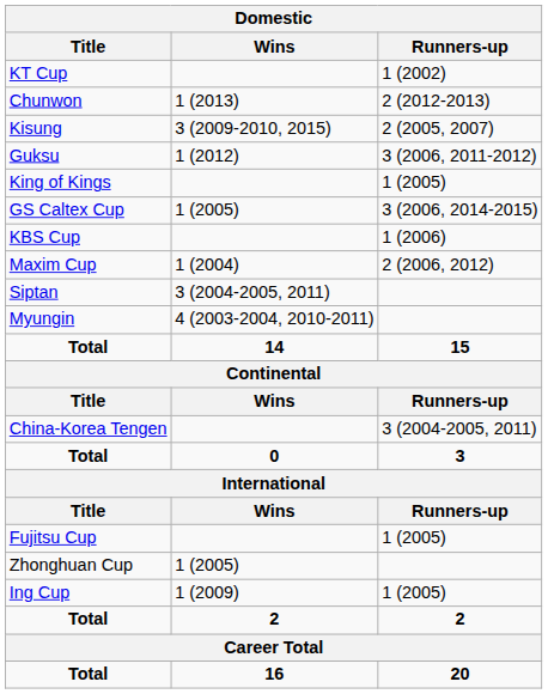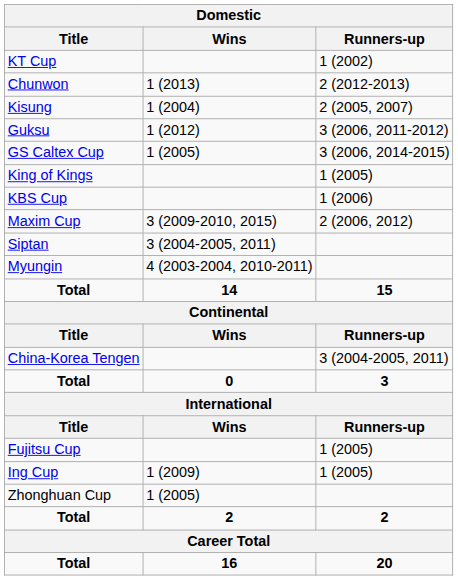 <table class="wikitable">
 <tr>
 <th colspan=3>Domestic</th>
 </tr>
 <tr>
 <th>Title</th>
 <th>Wins</th>
 <th>Runners-up</th>
 </tr>
 <tr>
 <td><a href='#'>KT Cup</a></td>
 <td></td>
 <td>1 (2002)</td>
 </tr>
 <tr>
 <td><a href='#'>Chunwon</a></td>
 <td>1 (2013)</td>
 <td>2 (2012-2013)</td>
 </tr>
 <tr>
 <td><a href='#'>Kisung</a></td>
-<td>3 (2009-2010, 2015)</td>
+<td>1 (2004)</td>
 <td>2 (2005, 2007)</td>
 </tr>
 <tr>
 <td><a href='#'>Guksu</a></td>
 <td>1 (2012)</td>
 <td>3 (2006, 2011-2012)</td>
 </tr>
 <tr>
+<td><a href='#'>GS Caltex Cup</a></td>
+<td>1 (2005)</td>
+<td>3 (2006, 2014-2015)</td>
+</tr>
+<tr>
 <td><a href='#'>King of Kings</a></td>
 <td></td>
 <td>1 (2005)</td>
-</tr>
-<tr>
-<td><a href='#'>GS Caltex Cup</a></td>
-<td>1 (2005)</td>
-<td>3 (2006, 2014-2015)</td>
 </tr>
 <tr>
 <td><a href='#'>KBS Cup</a></td>
 <td></td>
 <td>1 (2006)</td>
 </tr>
 <tr>
 <td><a href='#'>Maxim Cup</a></td>
-<td>1 (2004)</td>
+<td>3 (2009-2010, 2015)</td>
 <td>2 (2006, 2012)</td>
 </tr>
 <tr>
 <td><a href='#'>Siptan</a></td>
 <td>3 (2004-2005, 2011)</td>
 <td></td>
 </tr>
 <tr>
 <td><a href='#'>Myungin</a></td>
 <td>4 (2003-2004, 2010-2011)</td>
 <td></td>
 </tr>
 <tr align="center">
 <td><strong>Total</strong></td>
 <td><strong>14</strong></td>
 <td><strong>15</strong></td>
 </tr>
 <tr>
 <th colspan=3>Continental</th>
 </tr>
 <tr>
 <th>Title</th>
 <th>Wins</th>
 <th>Runners-up</th>
 </tr>
 <tr>
 <td><a href='#'>China-Korea Tengen</a></td>
 <td></td>
 <td>3 (2004-2005, 2011)</td>
 </tr>
 <tr align="center">
 <td><strong>Total</strong></td>
 <td><strong>0</strong></td>
 <td><strong>3</strong></td>
 </tr>
 <tr>
 <th colspan=3>International</th>
 </tr>
 <tr>
 <th>Title</th>
 <th>Wins</th>
 <th>Runners-up</th>
 </tr>
 <tr>
 <td><a href='#'>Fujitsu Cup</a></td>
 <td></td>
 <td>1 (2005)</td>
 </tr>
 <tr>
+<td><a href='#'>Ing Cup</a></td>
+<td>1 (2009)</td>
+<td>1 (2005)</td>
+</tr>
+<tr>
 <td>Zhonghuan Cup</td>
 <td>1 (2005)</td>
 <td></td>
-</tr>
-<tr>
-<td><a href='#'>Ing Cup</a></td>
-<td>1 (2009)</td>
-<td>1 (2005)</td>
 </tr>
 <tr align="center">
 <td><strong>Total</strong></td>
 <td><strong>2</strong></td>
 <td><strong>2</strong></td>
 </tr>
 <tr>
 <th colspan=3>Career Total</th>
 </tr>
 <tr align="center">
 <td><strong>Total</strong></td>
 <td><strong>16</strong></td>
 <td><strong>20</strong></td>
 </tr>
 </table>
